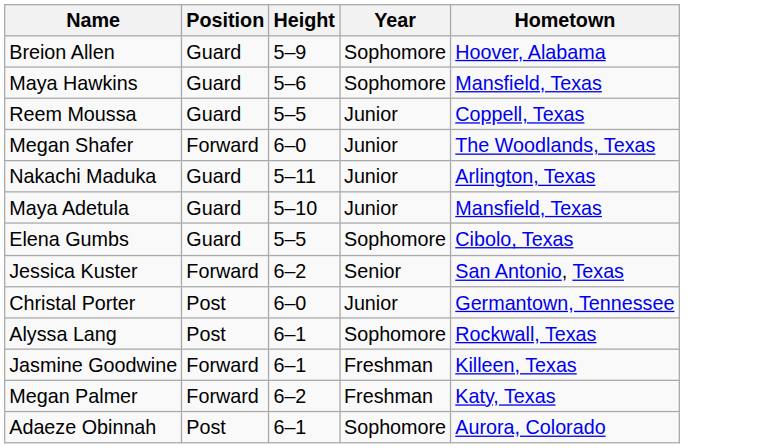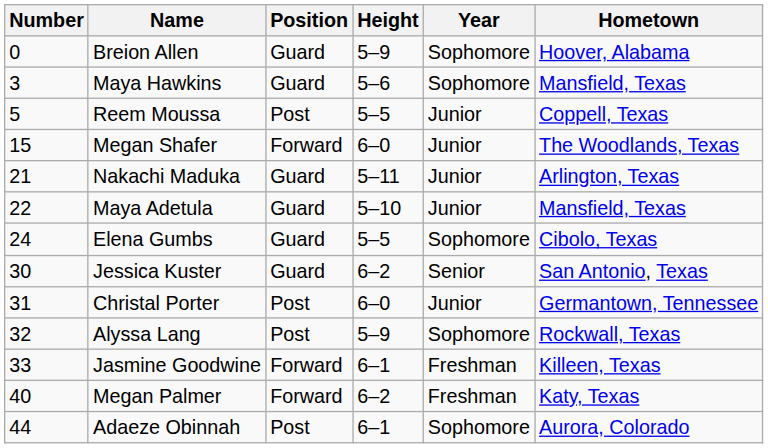 <table class="wikitable" style="font-size: 95%;">
 <tr>
+<th>Number</th>
 <th>Name</th>
 <th>Position</th>
 <th>Height</th>
 <th>Year</th>
 <th>Hometown</th>
 </tr>
 <tr>
+<td>0</td>
 <td>Breion Allen</td>
 <td>Guard</td>
 <td>5–9</td>
 <td>Sophomore</td>
 <td><a href='#'>Hoover, Alabama</a></td>
 </tr>
 <tr>
+<td>3</td>
 <td>Maya Hawkins</td>
 <td>Guard</td>
 <td>5–6</td>
 <td>Sophomore</td>
 <td><a href='#'>Mansfield, Texas</a></td>
 </tr>
 <tr>
+<td>5</td>
 <td>Reem Moussa</td>
-<td>Guard</td>
+<td>Post</td>
 <td>5–5</td>
 <td>Junior</td>
 <td><a href='#'>Coppell, Texas</a></td>
 </tr>
 <tr>
+<td>15</td>
 <td>Megan Shafer</td>
 <td>Forward</td>
 <td>6–0</td>
 <td>Junior</td>
 <td><a href='#'>The Woodlands, Texas</a></td>
 </tr>
 <tr>
+<td>21</td>
 <td>Nakachi Maduka</td>
 <td>Guard</td>
 <td>5–11</td>
 <td>Junior</td>
 <td><a href='#'>Arlington, Texas</a></td>
 </tr>
 <tr>
+<td>22</td>
 <td>Maya Adetula</td>
 <td>Guard</td>
 <td>5–10</td>
 <td>Junior</td>
 <td><a href='#'>Mansfield, Texas</a></td>
 </tr>
 <tr>
+<td>24</td>
 <td>Elena Gumbs</td>
 <td>Guard</td>
 <td>5–5</td>
 <td>Sophomore</td>
 <td><a href='#'>Cibolo, Texas</a></td>
 </tr>
 <tr>
+<td>30</td>
 <td>Jessica Kuster</td>
-<td>Forward</td>
+<td>Guard</td>
 <td>6–2</td>
 <td>Senior</td>
 <td><a href='#'>San Antonio</a>, <a href='#'>Texas</a></td>
 </tr>
 <tr>
+<td>31</td>
 <td>Christal Porter</td>
 <td>Post</td>
 <td>6–0</td>
 <td>Junior</td>
 <td><a href='#'>Germantown, Tennessee</a></td>
 </tr>
 <tr>
+<td>32</td>
 <td>Alyssa Lang</td>
 <td>Post</td>
-<td>6–1</td>
+<td>5–9</td>
 <td>Sophomore</td>
 <td><a href='#'>Rockwall, Texas</a></td>
 </tr>
 <tr>
+<td>33</td>
 <td>Jasmine Goodwine</td>
 <td>Forward</td>
 <td>6–1</td>
 <td>Freshman</td>
 <td><a href='#'>Killeen, Texas</a></td>
 </tr>
 <tr>
+<td>40</td>
 <td>Megan Palmer</td>
 <td>Forward</td>
 <td>6–2</td>
 <td>Freshman</td>
 <td><a href='#'>Katy, Texas</a></td>
 </tr>
 <tr>
+<td>44</td>
 <td>Adaeze Obinnah</td>
 <td>Post</td>
 <td>6–1</td>
 <td>Sophomore</td>
 <td><a href='#'>Aurora, Colorado</a></td>
 </tr>
 </table>
